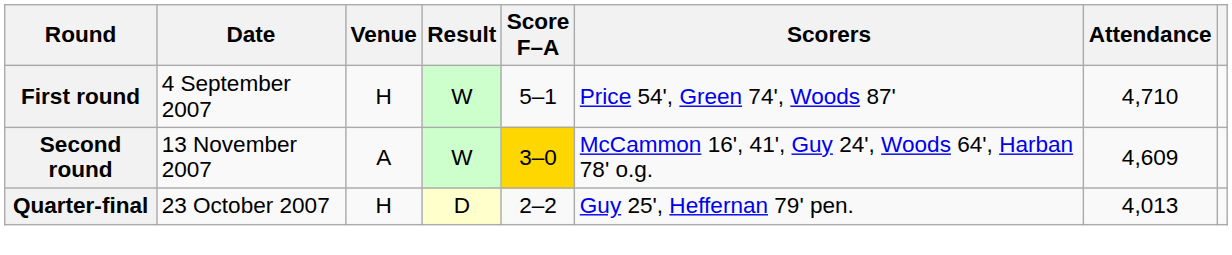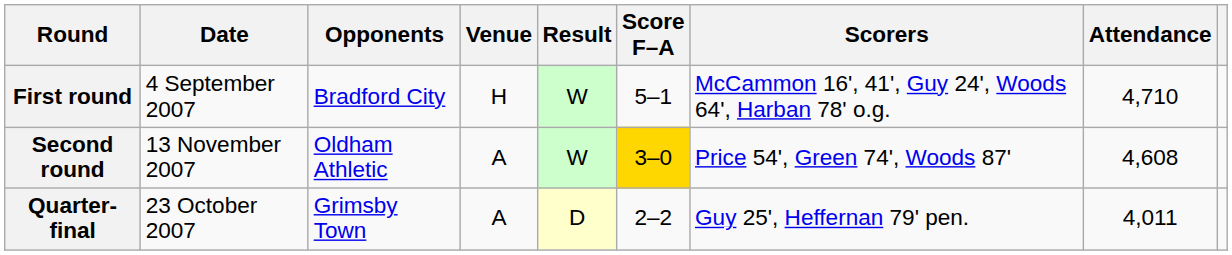 <table class="wikitable plainrowheaders sortable" style="text-align:center">
 <tr>
 <th scope="col">Round</th>
 <th scope="col">Date</th>
+<th scope="col">Opponents</th>
 <th scope="col">Venue</th>
 <th scope="col">Result</th>
 <th scope="col">Score<br>F–A</th>
 <th scope="col" class="unsortable">Scorers</th>
 <th scope="col">Attendance</th>
 <th scope="col" class="unsortable"></th>
 </tr>
 <tr>
 <th scope=row>First round</th>
 <td align=left>4 September 2007</td>
+<td align=left><a href='#'>Bradford City</a></td>
 <td>H</td>
 <td bgcolor="#CCFFCC">W</td>
 <td>5–1</td>
-<td align=left><a href='#'>Price</a> 54', <a href='#'>Green</a> 74', <a href='#'>Woods</a> 87'</td>
+<td align=left><a href='#'>McCammon</a> 16', 41', <a href='#'>Guy</a> 24', <a href='#'>Woods</a> 64', <a href='#'>Harban</a> 78' o.g.</td>
 <td>4,710</td>
 <td></td>
 </tr>
 <tr>
 <th scope=row>Second round</th>
 <td align=left>13 November 2007</td>
+<td align=left><a href='#'>Oldham Athletic</a></td>
 <td>A</td>
 <td bgcolor="#CCFFCC">W</td>
 <td style="background: gold;">3–0</td>
-<td align=left><a href='#'>McCammon</a> 16', 41', <a href='#'>Guy</a> 24', <a href='#'>Woods</a> 64', <a href='#'>Harban</a> 78' o.g.</td>
-<td>4,609</td>
+<td align=left><a href='#'>Price</a> 54', <a href='#'>Green</a> 74', <a href='#'>Woods</a> 87'</td>
+<td>4,608</td>
 <td></td>
 </tr>
 <tr>
 <th scope=row>Quarter-final</th>
 <td align=left>23 October 2007</td>
-<td>H</td>
+<td align=left><a href='#'>Grimsby Town</a></td>
+<td>A</td>
 <td bgcolor="#FFFFCC">D</td>
 <td>2–2<br></td>
 <td align=left><a href='#'>Guy</a> 25', <a href='#'>Heffernan</a> 79' pen.</td>
-<td>4,013</td>
+<td>4,011</td>
 <td></td>
 </tr>
 </table>
